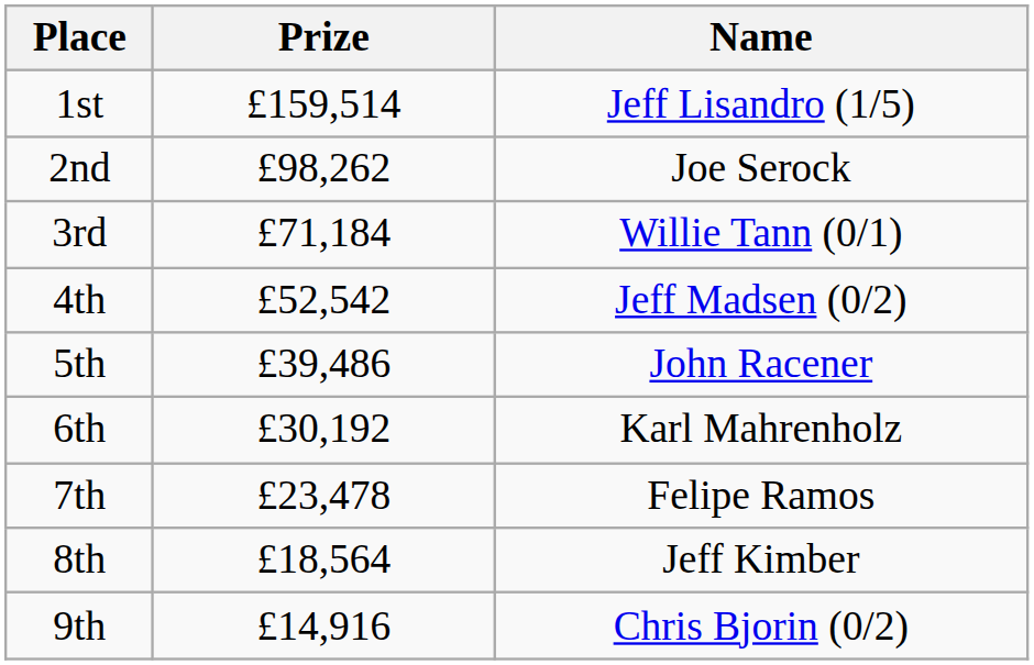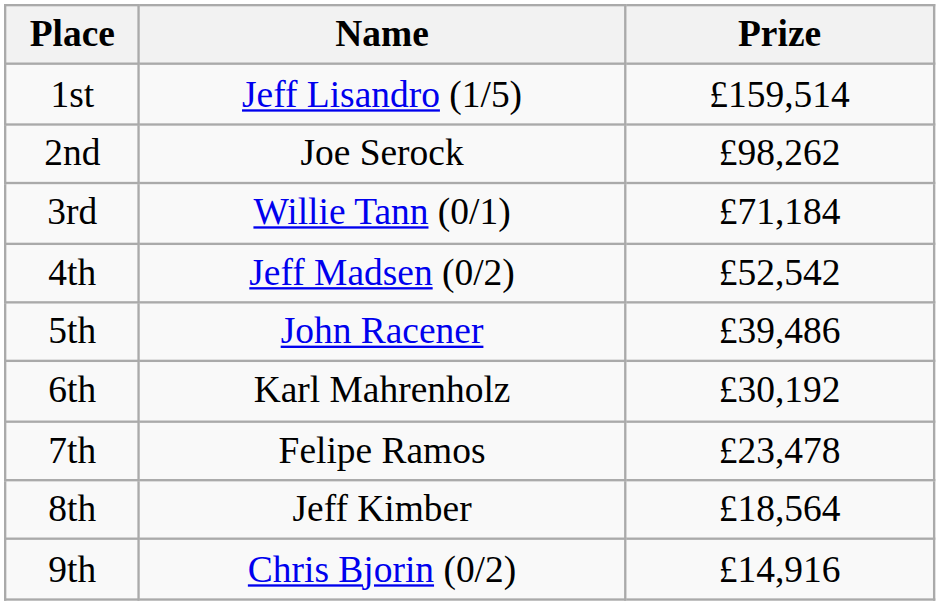 <table class="wikitable">
 <tr>
 <th width="50">Place</th>
+<th width="200">Name</th>
 <th width="125">Prize</th>
-<th width="200">Name</th>
 </tr>
 <tr>
 <td align="center">1st</td>
+<td align="center"><a href='#'>Jeff Lisandro</a> (1/5)</td>
 <td align="center">£159,514</td>
-<td align="center"><a href='#'>Jeff Lisandro</a> (1/5)</td>
 </tr>
 <tr>
 <td align="center">2nd</td>
+<td align="center">Joe Serock</td>
 <td align="center">£98,262</td>
-<td align="center">Joe Serock</td>
 </tr>
 <tr>
 <td align="center">3rd</td>
+<td align="center"><a href='#'>Willie Tann</a> (0/1)</td>
 <td align="center">£71,184</td>
-<td align="center"><a href='#'>Willie Tann</a> (0/1)</td>
 </tr>
 <tr>
 <td align="center">4th</td>
+<td align="center"><a href='#'>Jeff Madsen</a> (0/2)</td>
 <td align="center">£52,542</td>
-<td align="center"><a href='#'>Jeff Madsen</a> (0/2)</td>
 </tr>
 <tr>
 <td align="center">5th</td>
+<td align="center"><a href='#'>John Racener</a></td>
 <td align="center">£39,486</td>
-<td align="center"><a href='#'>John Racener</a></td>
 </tr>
 <tr>
 <td align="center">6th</td>
+<td align="center">Karl Mahrenholz</td>
 <td align="center">£30,192</td>
-<td align="center">Karl Mahrenholz</td>
 </tr>
 <tr>
 <td align="center">7th</td>
+<td align="center">Felipe Ramos</td>
 <td align="center">£23,478</td>
-<td align="center">Felipe Ramos</td>
 </tr>
 <tr>
 <td align="center">8th</td>
+<td align="center">Jeff Kimber</td>
 <td align="center">£18,564</td>
-<td align="center">Jeff Kimber</td>
 </tr>
 <tr>
 <td align="center">9th</td>
+<td align="center"><a href='#'>Chris Bjorin</a> (0/2)</td>
 <td align="center">£14,916</td>
-<td align="center"><a href='#'>Chris Bjorin</a> (0/2)</td>
 </tr>
 </table>
